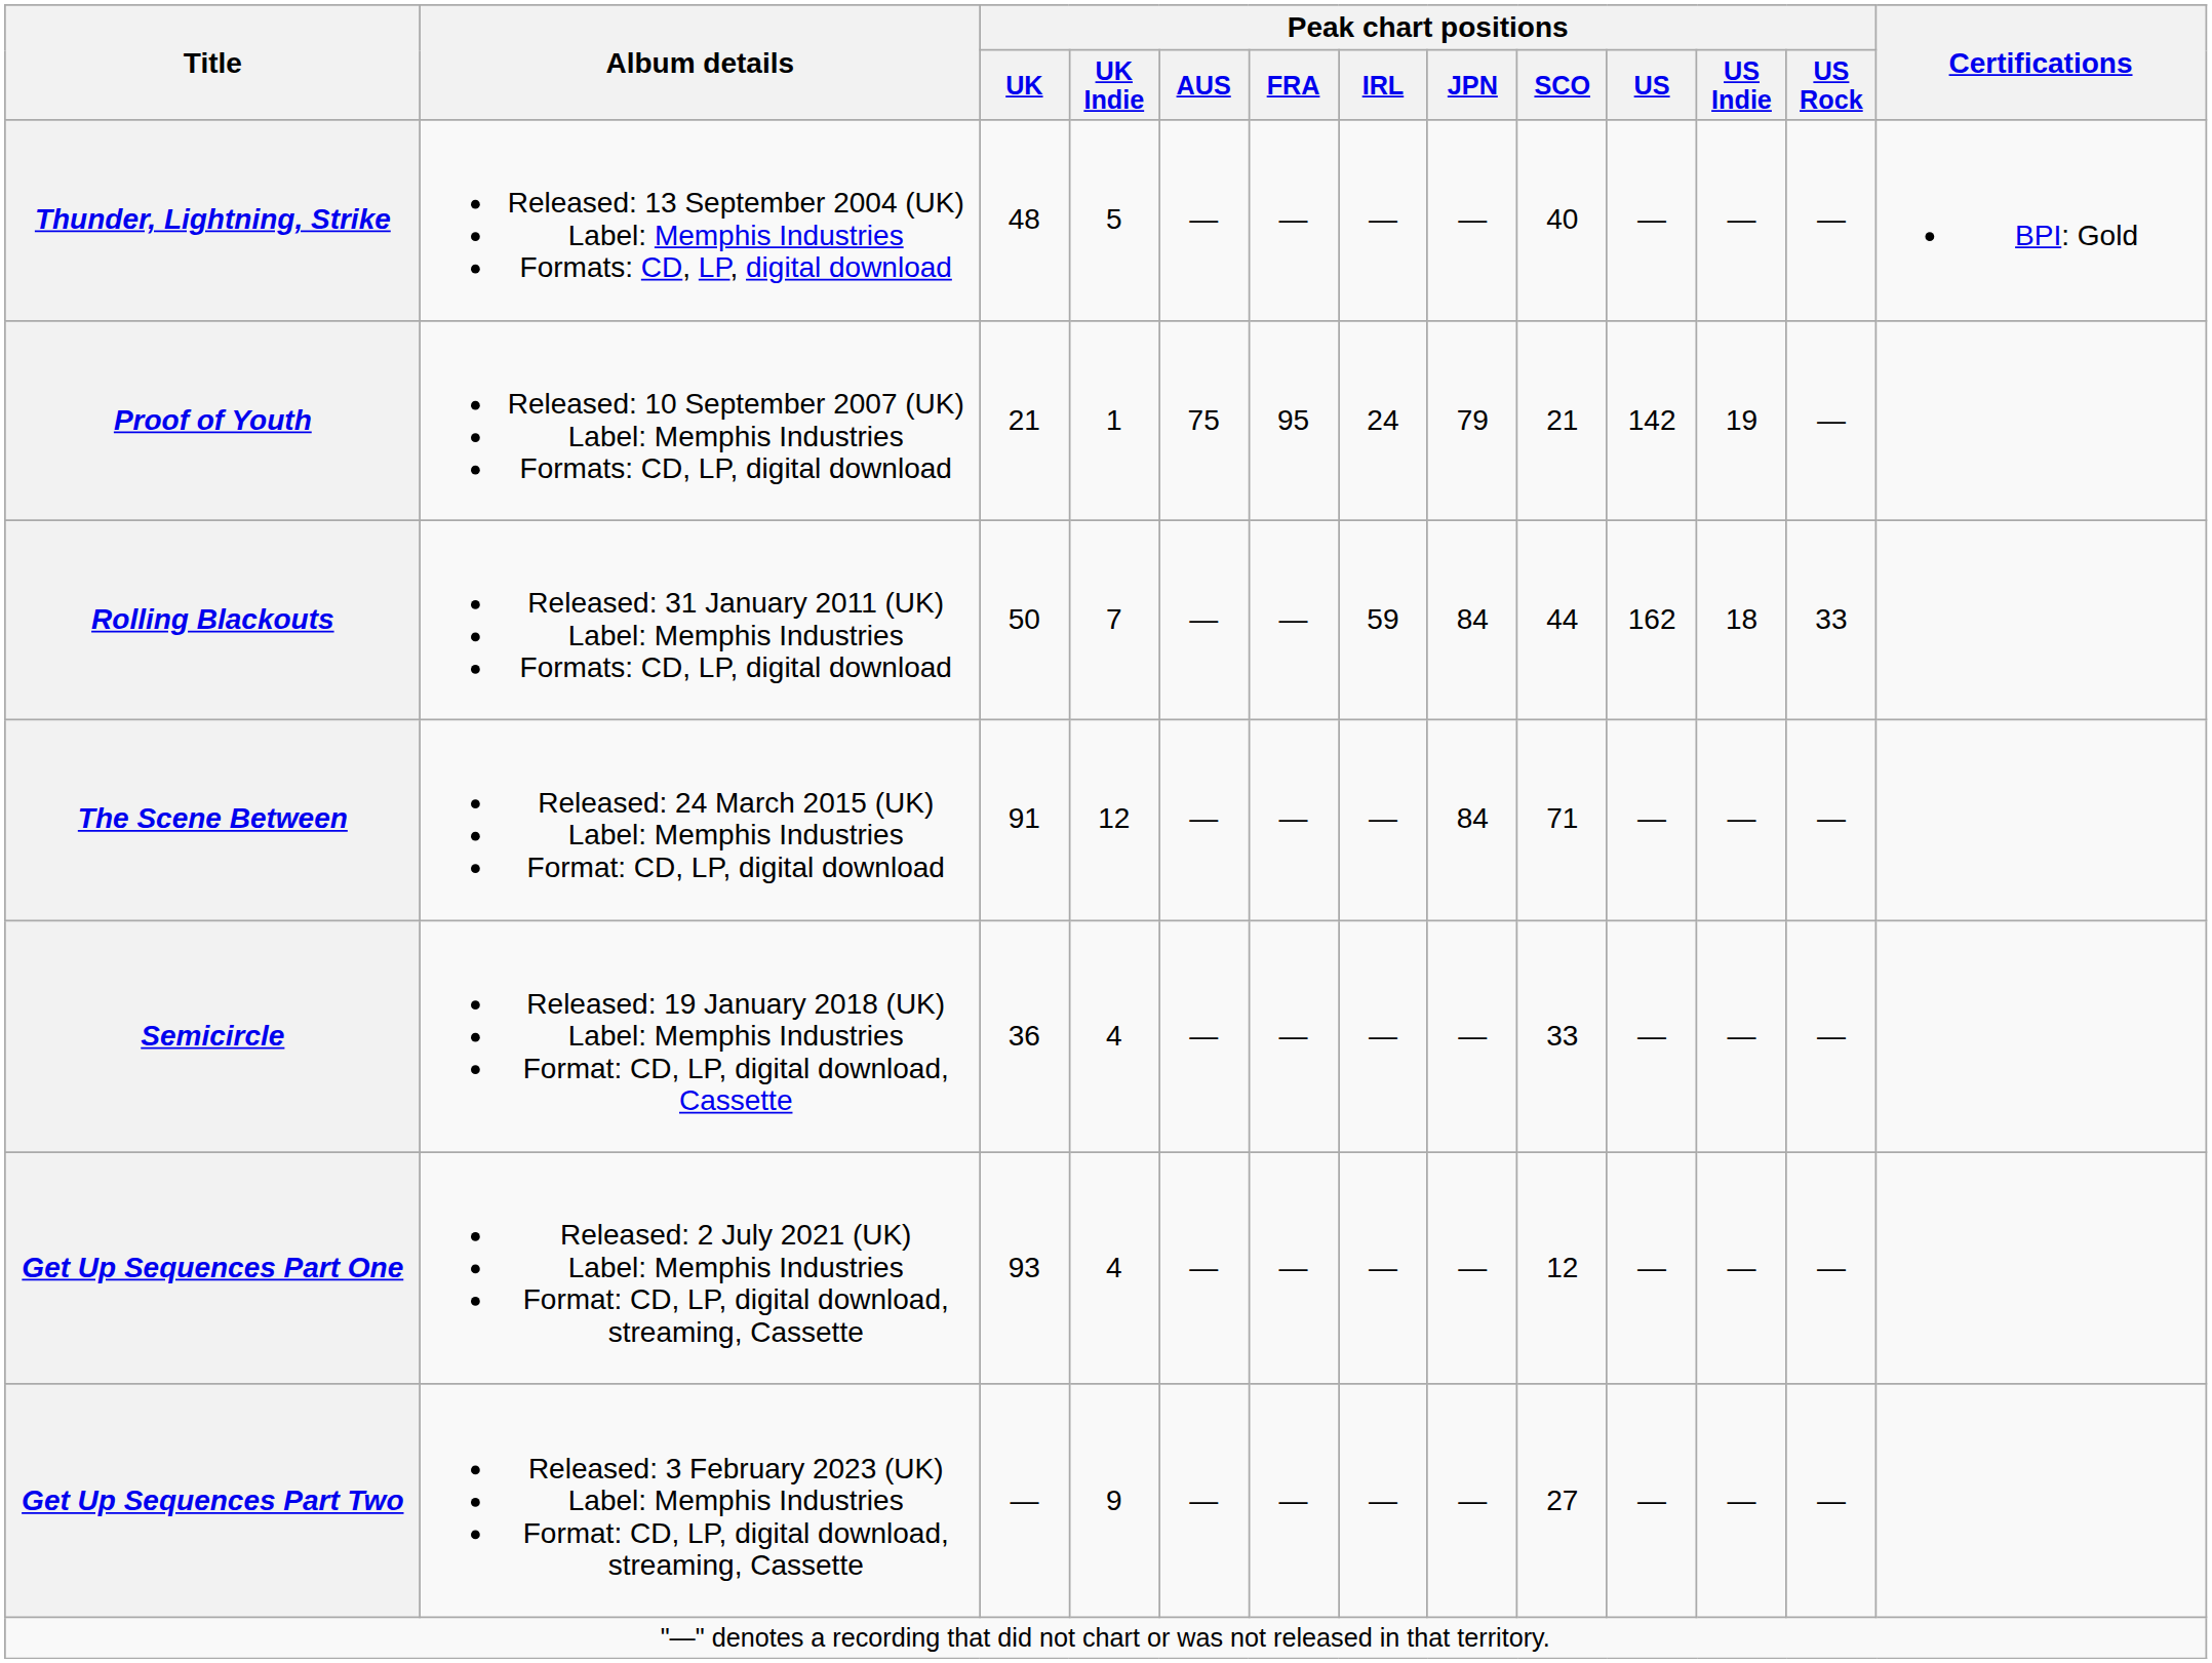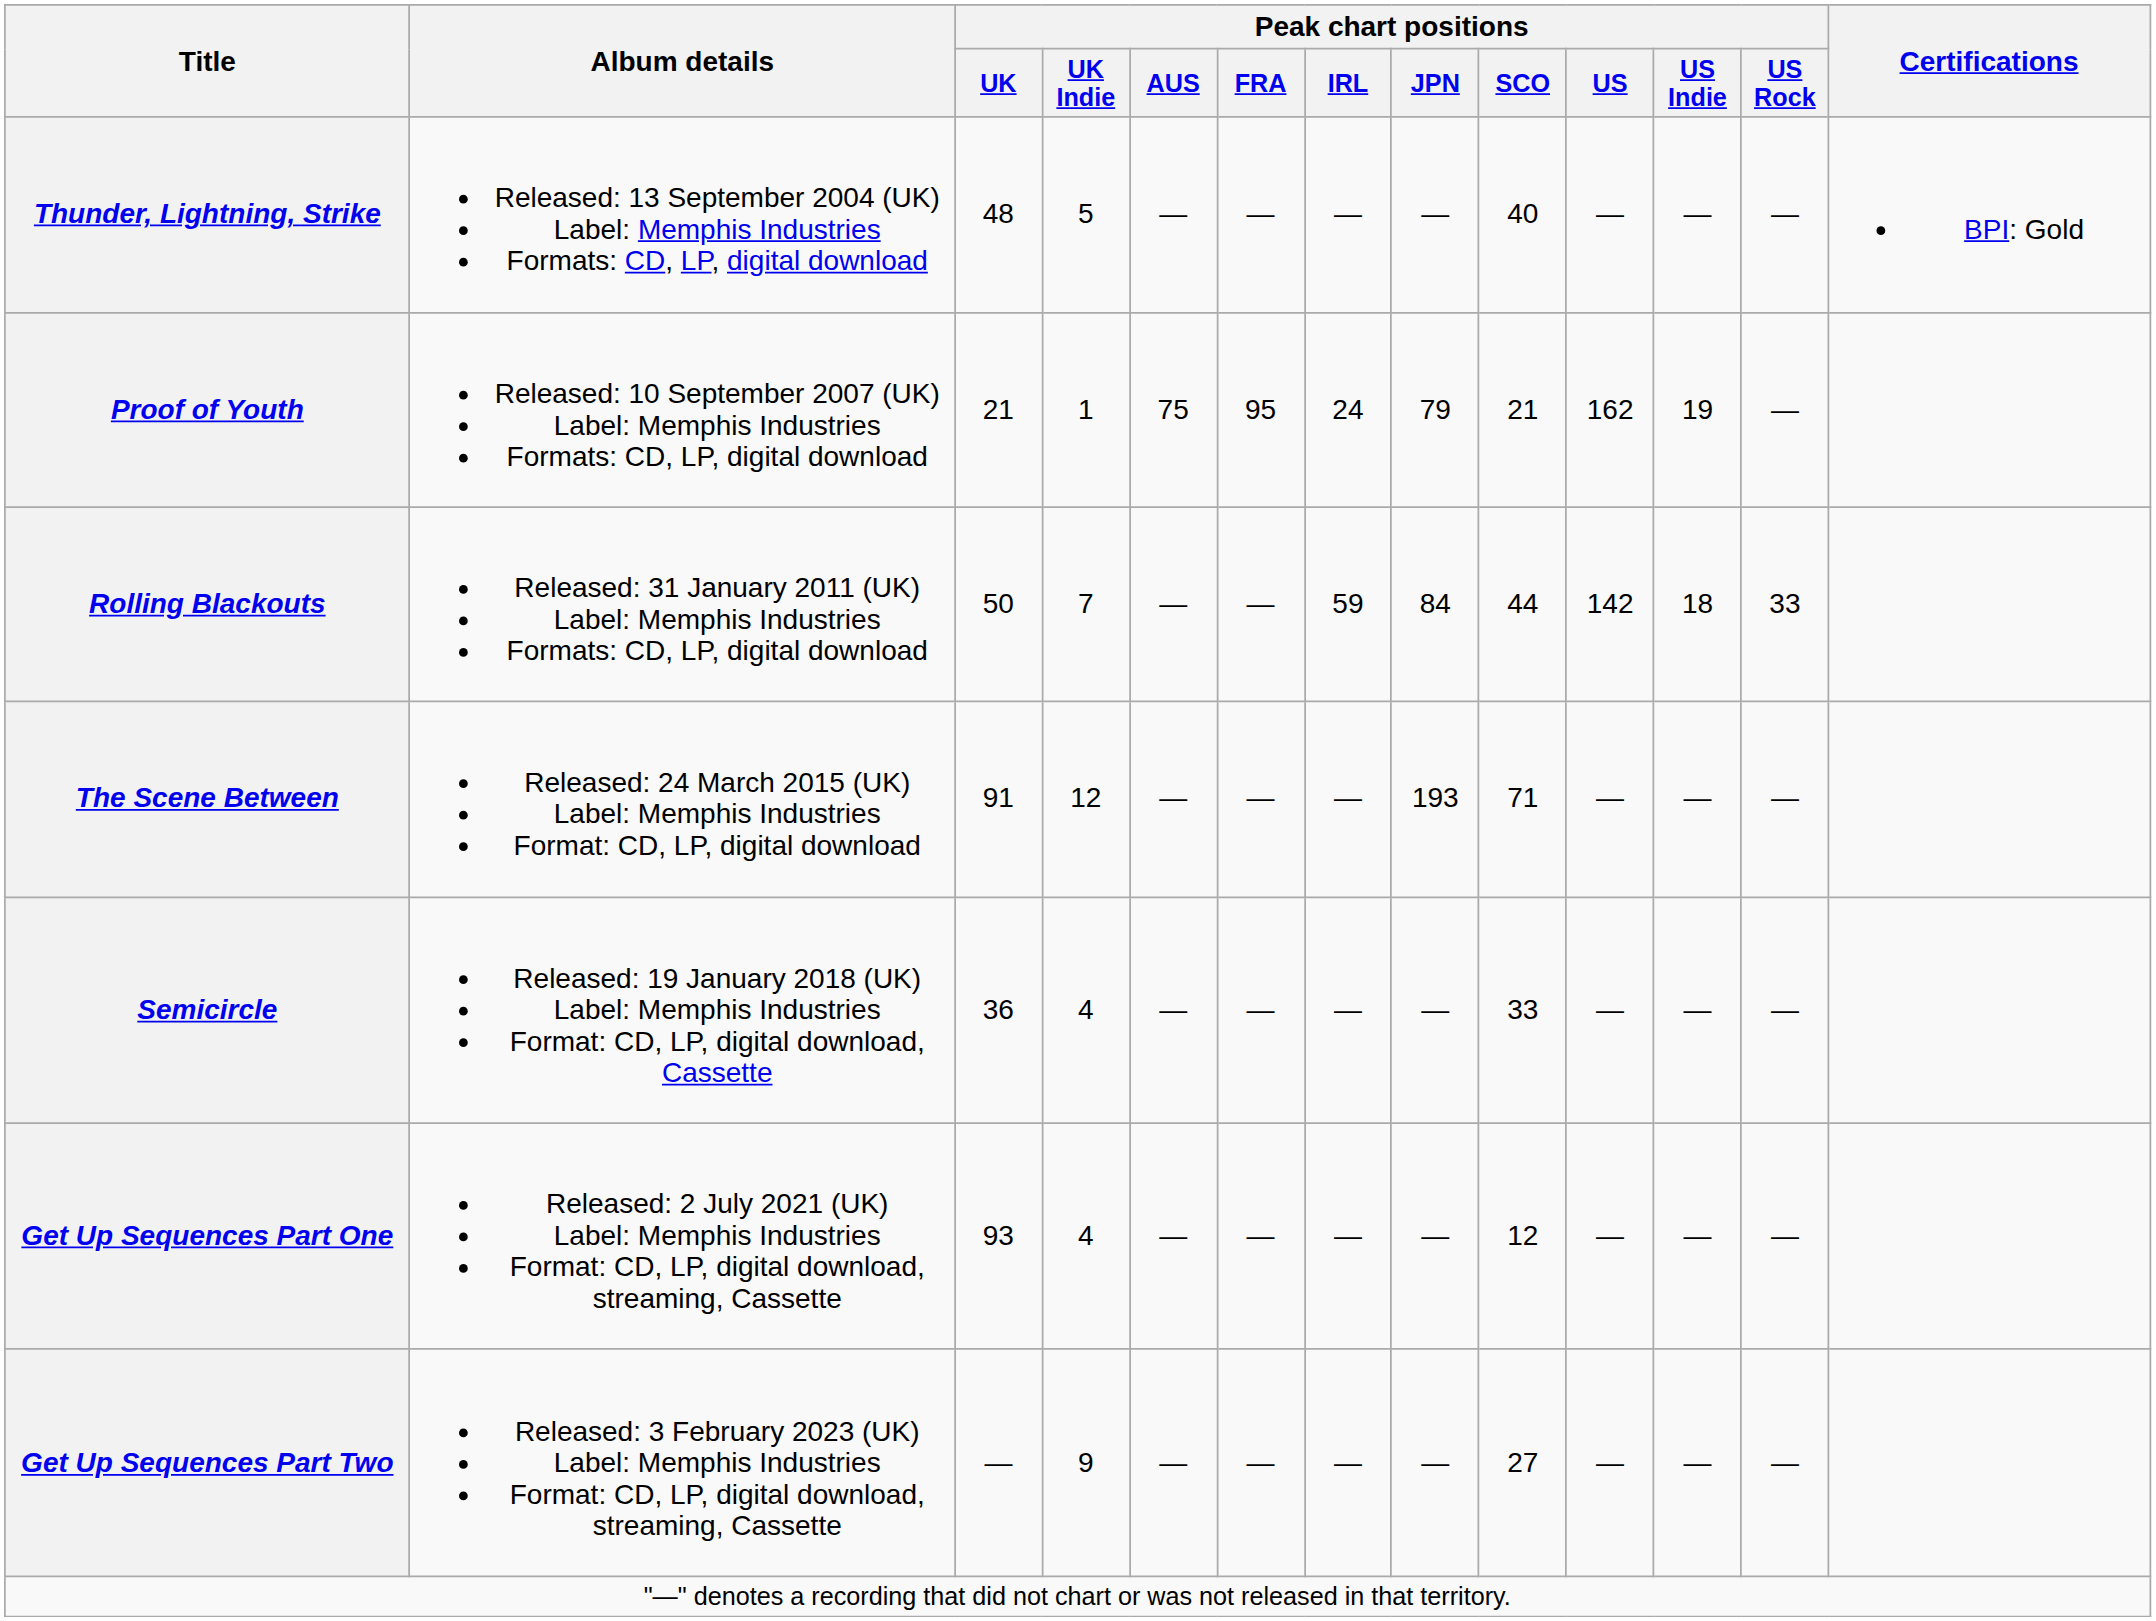 <table class="wikitable plainrowheaders" style="text-align:center;">
 <tr>
 <th scope="col" rowspan="2" style="width:14em;">Title</th>
 <th scope="col" rowspan="2" style="width:19em;">Album details</th>
 <th scope="col" colspan="10">Peak chart positions</th>
 <th scope="col" rowspan="2" style="width:11em;"><a href='#'>Certifications</a></th>
 </tr>
 <tr>
 <th scope="col" style="width:3em;font-size:90%;"><a href='#'>UK</a><br></th>
 <th scope="col" style="width:3em;font-size:90%;"><a href='#'>UK<br>Indie</a><br></th>
 <th scope="col" style="width:3em;font-size:90%;"><a href='#'>AUS</a><br></th>
 <th scope="col" style="width:3em;font-size:90%;"><a href='#'>FRA</a><br></th>
 <th scope="col" style="width:3em;font-size:90%;"><a href='#'>IRL</a><br></th>
 <th scope="col" style="width:3em;font-size:90%;"><a href='#'>JPN</a><br></th>
 <th scope="col" style="width:3em;font-size:90%;"><a href='#'>SCO</a><br></th>
 <th scope="col" style="width:3em;font-size:90%;"><a href='#'>US</a><br></th>
 <th scope="col" style="width:3em;font-size:90%;"><a href='#'>US<br>Indie</a><br></th>
 <th scope="col" style="width:3em;font-size:90%;"><a href='#'>US<br>Rock</a><br></th>
 </tr>
 <tr>
 <th scope="row"><em><a href='#'>Thunder, Lightning, Strike</a></em></th>
 <td><br><ul><li>Released: 13 September 2004 <span>(UK)</span></li><li>Label: <a href='#'>Memphis Industries</a></li><li>Formats: <a href='#'>CD</a>, <a href='#'>LP</a>, <a href='#'>digital download</a></li></ul></td>
 <td>48</td>
 <td>5</td>
 <td>—</td>
 <td>—</td>
 <td>—</td>
 <td>—</td>
 <td>40</td>
 <td>—</td>
 <td>—</td>
 <td>—</td>
 <td><br><ul><li><a href='#'>BPI</a>: Gold</li></ul></td>
 </tr>
 <tr>
 <th scope="row"><em><a href='#'>Proof of Youth</a></em></th>
 <td><br><ul><li>Released: 10 September 2007 <span>(UK)</span></li><li>Label: Memphis Industries</li><li>Formats: CD, LP, digital download</li></ul></td>
 <td>21</td>
 <td>1</td>
 <td>75</td>
 <td>95</td>
 <td>24</td>
 <td>79</td>
 <td>21</td>
-<td>142</td>
+<td>162</td>
 <td>19</td>
 <td>—</td>
 <td></td>
 </tr>
 <tr>
 <th scope="row"><em><a href='#'>Rolling Blackouts</a></em></th>
 <td><br><ul><li>Released: 31 January 2011 <span>(UK)</span></li><li>Label: Memphis Industries</li><li>Formats: CD, LP, digital download</li></ul></td>
 <td>50</td>
 <td>7</td>
 <td>—</td>
 <td>—</td>
 <td>59</td>
 <td>84</td>
 <td>44</td>
-<td>162</td>
+<td>142</td>
 <td>18</td>
 <td>33</td>
 <td></td>
 </tr>
 <tr>
 <th scope="row"><em><a href='#'>The Scene Between</a></em></th>
 <td><br><ul><li>Released: 24 March 2015 <span>(UK)</span></li><li>Label: Memphis Industries</li><li>Format: CD, LP, digital download</li></ul></td>
 <td>91</td>
 <td>12</td>
 <td>—</td>
 <td>—</td>
 <td>—</td>
-<td>84</td>
+<td>193</td>
 <td>71</td>
 <td>—</td>
 <td>—</td>
 <td>—</td>
 <td></td>
 </tr>
 <tr>
 <th scope="row"><em><a href='#'>Semicircle</a></em></th>
 <td><br><ul><li>Released: 19 January 2018 <span>(UK)</span></li><li>Label: Memphis Industries</li><li>Format: CD, LP, digital download, <a href='#'>Cassette</a></li></ul></td>
 <td>36</td>
 <td>4</td>
 <td>—</td>
 <td>—</td>
 <td>—</td>
 <td>—</td>
 <td>33</td>
 <td>—</td>
 <td>—</td>
 <td>—</td>
 <td></td>
 </tr>
 <tr>
 <th scope="row"><em><a href='#'>Get Up Sequences Part One</a></em></th>
 <td><br><ul><li>Released: 2 July 2021 <span>(UK)</span></li><li>Label: Memphis Industries</li><li>Format: CD, LP, digital download, streaming, Cassette</li></ul></td>
 <td>93</td>
 <td>4</td>
 <td>—</td>
 <td>—</td>
 <td>—</td>
 <td>—</td>
 <td>12</td>
 <td>—</td>
 <td>—</td>
 <td>—</td>
 <td></td>
 </tr>
 <tr>
 <th scope="row"><em><a href='#'>Get Up Sequences Part Two</a></em></th>
 <td><br><ul><li>Released: 3 February 2023 <span>(UK)</span></li><li>Label: Memphis Industries</li><li>Format: CD, LP, digital download, streaming, Cassette</li></ul></td>
 <td>—</td>
 <td>9</td>
 <td>—</td>
 <td>—</td>
 <td>—</td>
 <td>—</td>
 <td>27</td>
 <td>—</td>
 <td>—</td>
 <td>—</td>
 <td></td>
 </tr>
 <tr>
 <td colspan="14" style="font-size:90%">"—" denotes a recording that did not chart or was not released in that territory.</td>
 </tr>
 </table>
